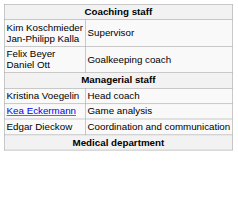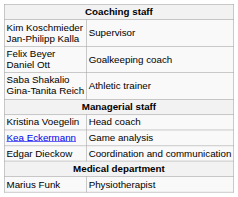 <table class="wikitable">
 <tr>
 <th colspan="2">Coaching staff</th>
 </tr>
 <tr>
 <td> Kim Koschmieder <br>  Jan-Philipp Kalla</td>
 <td>Supervisor</td>
 </tr>
 <tr>
 <td> Felix Beyer <br>  Daniel Ott</td>
 <td>Goalkeeping coach</td>
+</tr>
+<tr>
+<td> Saba Shakalio <br>  Gina-Tanita Reich</td>
+<td>Athletic trainer</td>
 </tr>
 <tr>
 <th colspan="2">Managerial staff</th>
 </tr>
 <tr>
 <td> Kristina Voegelin</td>
 <td>Head coach</td>
 </tr>
 <tr>
 <td> <a href='#'>Kea Eckermann</a></td>
 <td>Game analysis</td>
 </tr>
 <tr>
 <td> Edgar Dieckow</td>
 <td>Coordination and communication</td>
 </tr>
 <tr>
 <th colspan="2">Medical department</th>
 </tr>
+<tr>
+<td> Marius Funk</td>
+<td>Physiotherapist</td>
+</tr>
 </table>
